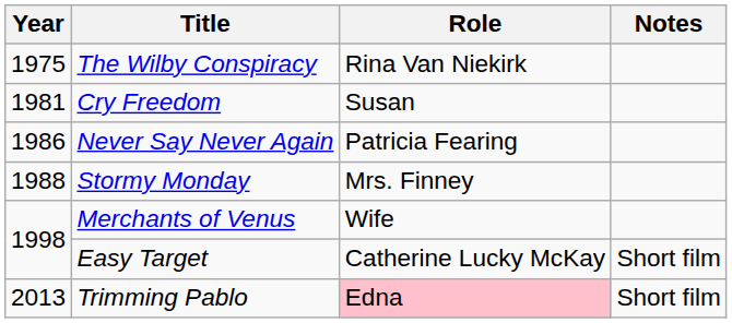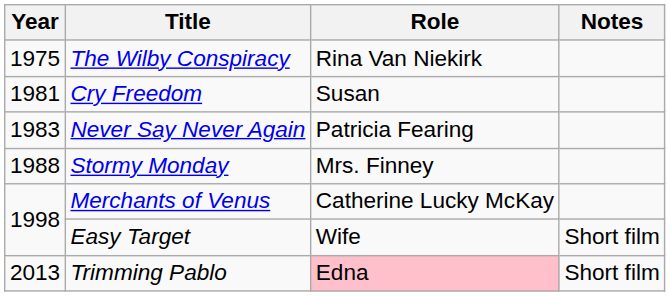 <table class="wikitable">
 <tr>
 <th>Year</th>
 <th>Title</th>
 <th>Role</th>
 <th>Notes</th>
 </tr>
 <tr>
 <td>1975</td>
 <td><em><a href='#'>The Wilby Conspiracy</a></em></td>
 <td>Rina Van Niekirk</td>
 <td></td>
 </tr>
 <tr>
 <td>1981</td>
 <td><em><a href='#'>Cry Freedom</a></em></td>
 <td>Susan</td>
 <td></td>
 </tr>
 <tr>
-<td>1986</td>
+<td>1983</td>
 <td><em><a href='#'>Never Say Never Again</a></em></td>
 <td>Patricia Fearing</td>
 <td></td>
 </tr>
 <tr>
 <td>1988</td>
 <td><em><a href='#'>Stormy Monday</a></em></td>
 <td>Mrs. Finney</td>
 <td></td>
 </tr>
 <tr>
 <td rowspan="2">1998</td>
 <td><em><a href='#'>Merchants of Venus</a></em></td>
-<td>Wife</td>
+<td>Catherine Lucky McKay</td>
 <td></td>
 </tr>
 <tr>
 <td><em>Easy Target</em></td>
-<td>Catherine Lucky McKay</td>
+<td>Wife</td>
 <td>Short film</td>
 </tr>
 <tr>
 <td>2013</td>
 <td><em>Trimming Pablo</em></td>
 <td style="background: pink;">Edna</td>
 <td>Short film</td>
 </tr>
 </table>
